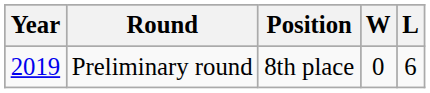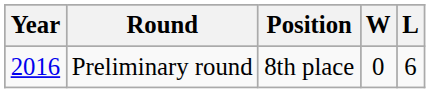 <table class="wikitable" style="text-align: center;font-size:90%;">
 <tr>
 <th>Year</th>
 <th>Round</th>
 <th>Position</th>
 <th>W</th>
 <th>L</th>
 </tr>
 <tr>
-<td> <a href='#'>2019</a></td>
+<td> <a href='#'>2016</a></td>
 <td>Preliminary round</td>
 <td>8th place</td>
 <td>0</td>
 <td>6</td>
 </tr>
 </table>
